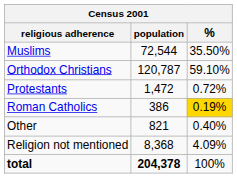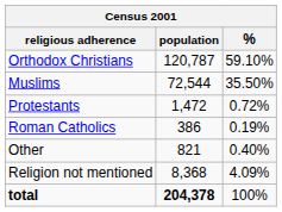 <table class="wikitable">
 <tr>
 <th colspan=3><small>Census 2001</small></th>
 </tr>
 <tr>
 <th><small>religious adherence</small></th>
 <th><small>population</small></th>
 <th>%</th>
 </tr>
 <tr>
+<td><a href='#'>Orthodox Christians</a></td>
+<td align="middle">120,787</td>
+<td align="middle">59.10%</td>
+</tr>
+<tr>
 <td><a href='#'>Muslims</a></td>
 <td align="middle">72,544</td>
 <td align="middle">35.50%</td>
-</tr>
-<tr>
-<td><a href='#'>Orthodox Christians</a></td>
-<td align="middle">120,787</td>
-<td align="middle">59.10%</td>
 </tr>
 <tr>
 <td><a href='#'>Protestants</a></td>
 <td align="middle">1,472</td>
 <td align="middle">0.72%</td>
 </tr>
 <tr>
 <td><a href='#'>Roman Catholics</a></td>
 <td align="middle">386</td>
-<td align="middle" style="background: gold;">0.19%</td>
+<td align="middle">0.19%</td>
 </tr>
 <tr>
 <td>Other</td>
 <td align="middle">821</td>
 <td align="middle">0.40%</td>
 </tr>
 <tr>
 <td>Religion not mentioned</td>
 <td align="middle">8,368</td>
 <td align="middle">4.09%</td>
 </tr>
 <tr>
 <td><strong>total</strong></td>
 <td align="middle"><strong>204,378</strong></td>
 <td align="middle">100%</td>
 </tr>
 </table>
